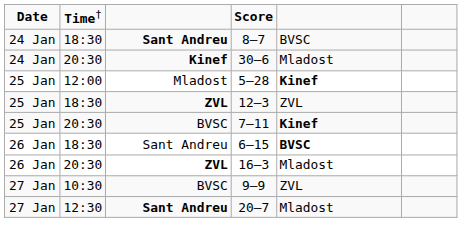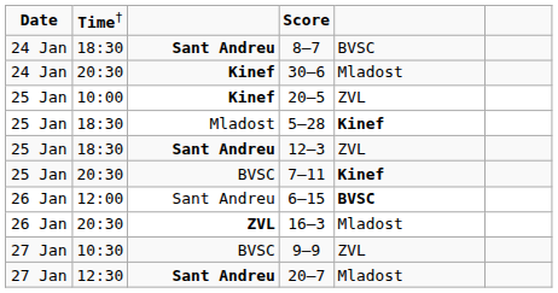 <table class=wikitable style="text-align:center;">
 <tr>
 <td width=50px><strong>Date</strong></td>
 <td width=40px><strong>Time</strong><sup>†</sup></td>
 <td width=120px></td>
 <td width=40px><strong>Score</strong></td>
 <td width=120px></td>
 <td width=50px></td>
 </tr>
 <tr>
 <td>24 Jan</td>
 <td>18:30</td>
 <td style="text-align:right"><strong>Sant Andreu</strong></td>
 <td>8–7</td>
 <td style="text-align:left">BVSC</td>
 <td></td>
 </tr>
 <tr>
 <td>24 Jan</td>
 <td>20:30</td>
 <td style="text-align:right"><strong>Kinef</strong></td>
 <td>30–6</td>
 <td style="text-align:left">Mladost</td>
 <td></td>
 </tr>
 <tr bgcolor=white>
 <td>25 Jan</td>
-<td>12:00</td>
+<td>10:00</td>
+<td style="text-align:right"><strong>Kinef</strong></td>
+<td>20–5</td>
+<td style="text-align:left">ZVL</td>
+<td></td>
+</tr>
+<tr bgcolor=white>
+<td>25 Jan</td>
+<td>18:30</td>
 <td style="text-align:right">Mladost</td>
 <td>5–28</td>
 <td style="text-align:left"><strong>Kinef</strong></td>
 <td></td>
 </tr>
 <tr>
 <td>25 Jan</td>
 <td>18:30</td>
-<td style="text-align:right"><strong>ZVL</strong></td>
+<td style="text-align:right"><strong>Sant Andreu</strong></td>
 <td>12–3</td>
 <td style="text-align:left">ZVL</td>
 <td></td>
 </tr>
 <tr>
 <td>25 Jan</td>
 <td>20:30</td>
 <td style="text-align:right">BVSC</td>
 <td>7–11</td>
 <td style="text-align:left"><strong>Kinef</strong></td>
 <td></td>
 </tr>
 <tr bgcolor=white>
 <td>26 Jan</td>
-<td>18:30</td>
+<td>12:00</td>
 <td style="text-align:right">Sant Andreu</td>
 <td>6–15</td>
 <td style="text-align:left"><strong>BVSC</strong></td>
 <td></td>
 </tr>
 <tr bgcolor=white>
 <td>26 Jan</td>
 <td>20:30</td>
 <td style="text-align:right"><strong>ZVL</strong></td>
 <td>16–3</td>
 <td style="text-align:left">Mladost</td>
 <td></td>
 </tr>
 <tr>
 <td>27 Jan</td>
 <td>10:30</td>
 <td style="text-align:right">BVSC</td>
 <td>9–9</td>
 <td style="text-align:left">ZVL</td>
 <td></td>
 </tr>
 <tr>
 <td>27 Jan</td>
 <td>12:30</td>
 <td style="text-align:right"><strong>Sant Andreu</strong></td>
 <td>20–7</td>
 <td style="text-align:left">Mladost</td>
 <td></td>
 </tr>
 </table>
